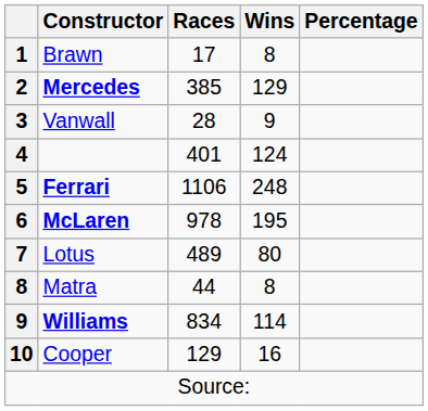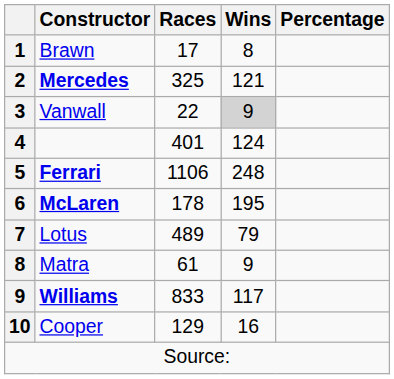 <table class="wikitable">
 <tr>
 <th></th>
 <th>Constructor</th>
 <th>Races</th>
 <th>Wins</th>
 <th>Percentage</th>
 </tr>
 <tr align="center">
 <th>1</th>
 <td align="left"> <a href='#'>Brawn</a></td>
 <td>17</td>
 <td>8</td>
 <td></td>
 </tr>
 <tr align="center">
 <th>2</th>
 <td align="left"> <strong><a href='#'>Mercedes</a></strong></td>
-<td>385</td>
-<td>129</td>
+<td>325</td>
+<td>121</td>
 <td></td>
 </tr>
 <tr align="center">
 <th>3</th>
 <td align="left"> <a href='#'>Vanwall</a></td>
-<td>28</td>
-<td>9</td>
+<td>22</td>
+<td style="background: lightgrey;">9</td>
 <td></td>
 </tr>
 <tr align="center">
 <th>4</th>
 <td align="left"></td>
 <td>401</td>
 <td>124</td>
 <td></td>
 </tr>
 <tr align="center">
 <th>5</th>
 <td align="left"> <strong><a href='#'>Ferrari</a></strong></td>
 <td>1106</td>
 <td>248</td>
 <td></td>
 </tr>
 <tr align="center">
 <th>6</th>
 <td align="left"> <strong><a href='#'>McLaren</a></strong></td>
-<td>978</td>
+<td>178</td>
 <td>195</td>
 <td></td>
 </tr>
 <tr align="center">
 <th>7</th>
 <td align="left"> <a href='#'>Lotus</a></td>
 <td>489</td>
-<td>80</td>
+<td>79</td>
 <td></td>
 </tr>
 <tr align="center">
 <th>8</th>
 <td align="left"> <a href='#'>Matra</a></td>
-<td>44</td>
-<td>8</td>
+<td>61</td>
+<td>9</td>
 <td></td>
 </tr>
 <tr align="center">
 <th>9</th>
 <td align="left"> <strong><a href='#'>Williams</a></strong></td>
-<td>834</td>
-<td>114</td>
+<td>833</td>
+<td>117</td>
 <td></td>
 </tr>
 <tr align="center">
 <th>10</th>
 <td align="left"> <a href='#'>Cooper</a></td>
 <td>129</td>
 <td>16</td>
 <td></td>
 </tr>
 <tr>
 <td colspan="5" align="center">Source:</td>
 </tr>
 </table>
